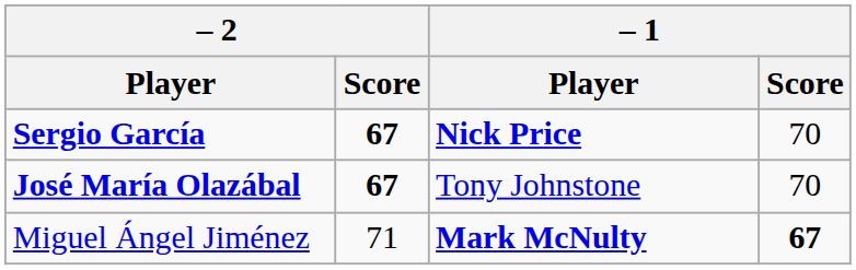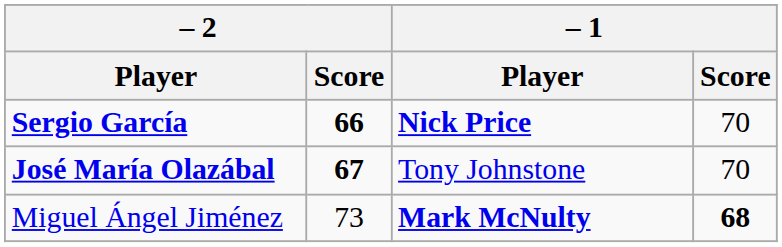 <table class=wikitable>
 <tr>
 <th colspan=2> – 2</th>
 <th colspan=2> – 1</th>
 </tr>
 <tr>
 <th width=155>Player</th>
 <th>Score</th>
 <th width=155>Player</th>
 <th>Score</th>
 </tr>
 <tr>
 <td><strong><a href='#'>Sergio García</a></strong></td>
-<td align=center><strong>67</strong></td>
+<td align=center><strong>66</strong></td>
 <td><strong><a href='#'>Nick Price</a></strong></td>
 <td align=center>70</td>
 </tr>
 <tr>
 <td><strong><a href='#'>José María Olazábal</a></strong></td>
 <td align=center><strong>67</strong></td>
 <td><a href='#'>Tony Johnstone</a></td>
 <td align=center>70</td>
 </tr>
 <tr>
 <td><a href='#'>Miguel Ángel Jiménez</a></td>
-<td align=center>71</td>
+<td align=center>73</td>
 <td><strong><a href='#'>Mark McNulty</a></strong></td>
-<td align=center><strong>67</strong></td>
+<td align=center><strong>68</strong></td>
 </tr>
 </table>
